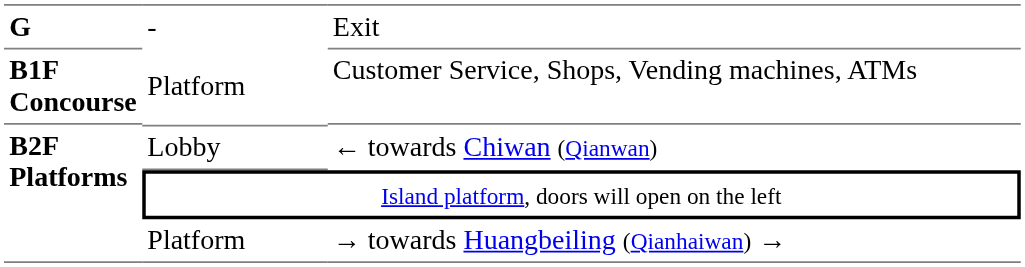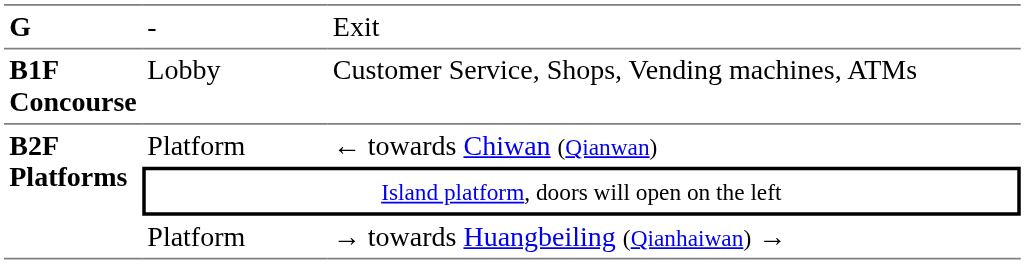 <table table border=0 cellspacing=0 cellpadding=3>
 <tr>
 <td style="border-top:solid 1px gray;" width=50 valign=top><strong>G</strong></td>
 <td style="border-top:solid 1px gray;" width=100 valign=top>-</td>
 <td style="border-top:solid 1px gray;" width=390 valign=top>Exit</td>
 </tr>
 <tr>
 <td style="border-bottom:solid 1px gray; border-top:solid 1px gray;" valign=top width=50><strong>B1F<br>Concourse</strong></td>
-<td>Platform</td>
+<td style="border-bottom:solid 1px gray; border-top:solid 1px gray;" valign=top width=100>Lobby</td>
 <td style="border-bottom:solid 1px gray; border-top:solid 1px gray;" valign=top width=390>Customer Service, Shops, Vending machines, ATMs</td>
 </tr>
 <tr>
 <td style="border-bottom:solid 1px gray;" rowspan="3" valign=top><strong>B2F<br>Platforms</strong></td>
-<td style="border-bottom:solid 1px gray; border-top:solid 1px gray;" valign=top width=100>Lobby</td>
+<td>Platform</td>
 <td>←  towards <a href='#'>Chiwan</a> <small>(<a href='#'>Qianwan</a>)</small></td>
 </tr>
 <tr>
 <td style="border-right:solid 2px black;border-left:solid 2px black;border-top:solid 2px black;border-bottom:solid 2px black;text-align:center;" colspan=2><small><a href='#'>Island platform</a>, doors will open on the left</small></td>
 </tr>
 <tr>
 <td style="border-bottom:solid 1px gray;">Platform</td>
 <td style="border-bottom:solid 1px gray;"><span>→</span>  towards <a href='#'>Huangbeiling</a> <small>(<a href='#'>Qianhaiwan</a>)</small> →</td>
 </tr>
 </table>
